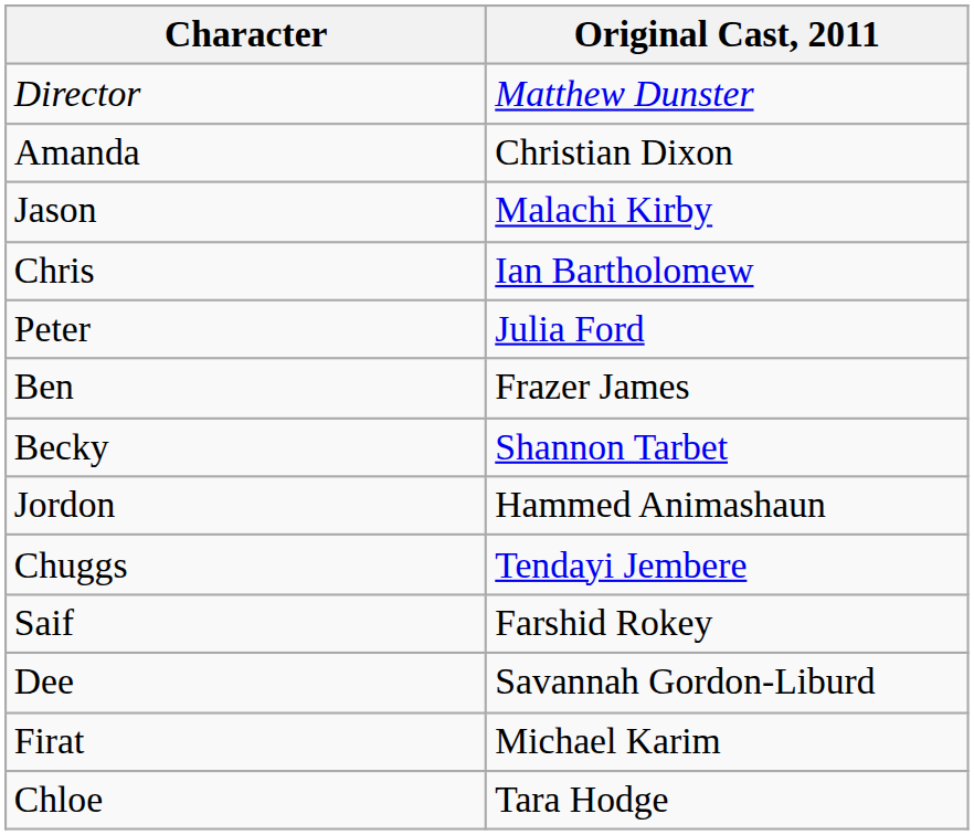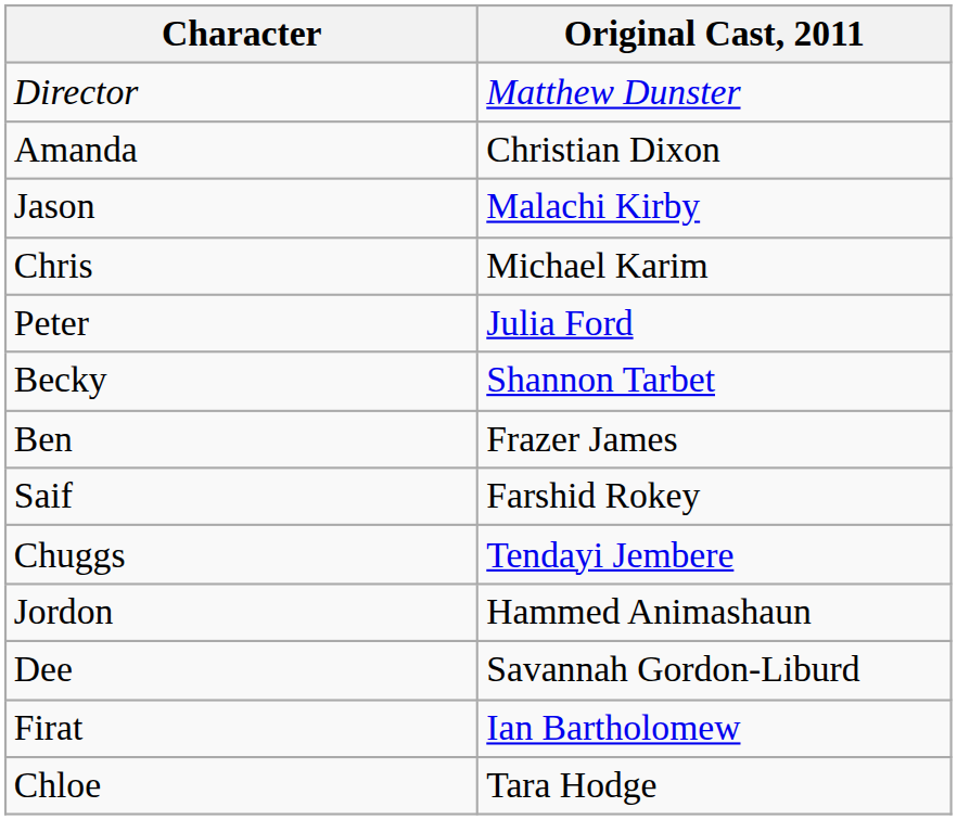 <table class="wikitable">
 <tr>
 <th scope="col" width="200">Character</th>
 <th scope="col" width="200">Original Cast, 2011</th>
 </tr>
 <tr>
 <td><em>Director</em></td>
 <td><em><a href='#'>Matthew Dunster</a></em></td>
 </tr>
 <tr>
 <td>Amanda</td>
 <td>Christian Dixon</td>
 </tr>
 <tr>
 <td>Jason</td>
 <td><a href='#'>Malachi Kirby</a></td>
 </tr>
 <tr>
 <td>Chris</td>
-<td><a href='#'>Ian Bartholomew</a></td>
+<td>Michael Karim</td>
 </tr>
 <tr>
 <td>Peter</td>
 <td><a href='#'>Julia Ford</a></td>
 </tr>
 <tr>
+<td>Becky</td>
+<td><a href='#'>Shannon Tarbet</a></td>
+</tr>
+<tr>
 <td>Ben</td>
 <td>Frazer James</td>
 </tr>
 <tr>
-<td>Becky</td>
-<td><a href='#'>Shannon Tarbet</a></td>
-</tr>
-<tr>
-<td>Jordon</td>
-<td>Hammed Animashaun</td>
+<td>Saif</td>
+<td>Farshid Rokey</td>
 </tr>
 <tr>
 <td>Chuggs</td>
 <td><a href='#'>Tendayi Jembere</a></td>
 </tr>
 <tr>
-<td>Saif</td>
-<td>Farshid Rokey</td>
+<td>Jordon</td>
+<td>Hammed Animashaun</td>
 </tr>
 <tr>
 <td>Dee</td>
 <td>Savannah Gordon-Liburd</td>
 </tr>
 <tr>
 <td>Firat</td>
-<td>Michael Karim</td>
+<td><a href='#'>Ian Bartholomew</a></td>
 </tr>
 <tr>
 <td>Chloe</td>
 <td>Tara Hodge</td>
 </tr>
 </table>
